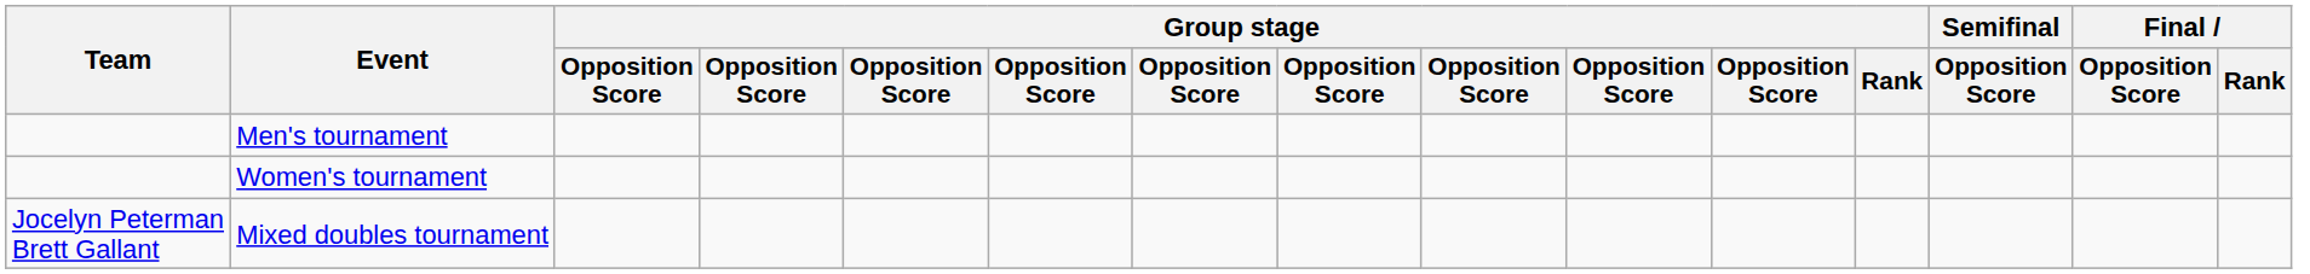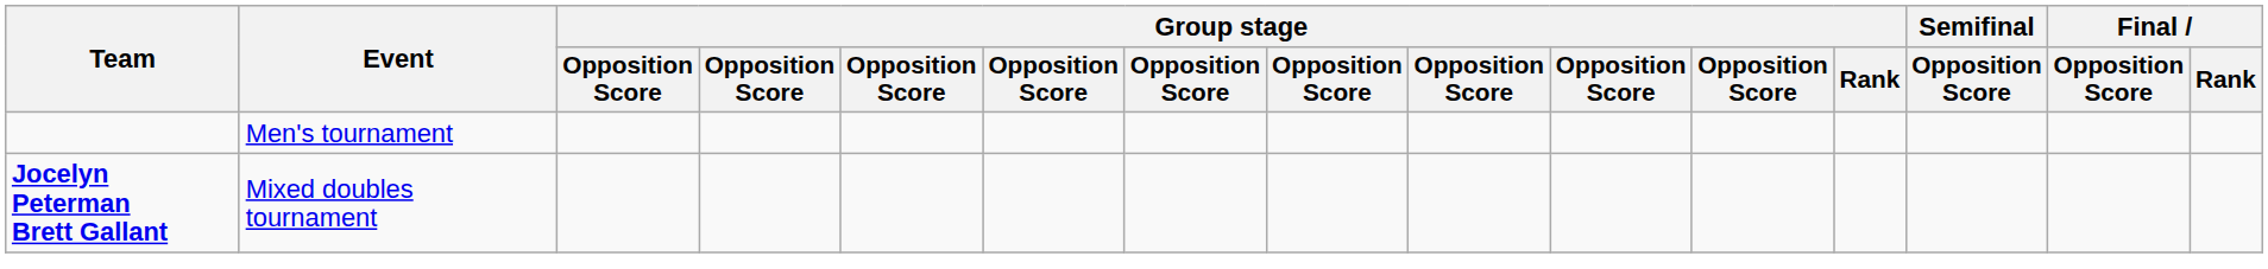 <table class=wikitable style=font-size:90%;text-align:center>
 <tr>
 <th rowspan=2>Team</th>
 <th rowspan=2>Event</th>
 <th colspan=10>Group stage</th>
 <th>Semifinal</th>
 <th colspan=2>Final / </th>
 </tr>
 <tr style="font-size:95%">
 <th>Opposition<br>Score</th>
 <th>Opposition<br>Score</th>
 <th>Opposition<br>Score</th>
 <th>Opposition<br>Score</th>
 <th>Opposition<br>Score</th>
 <th>Opposition<br>Score</th>
 <th>Opposition<br>Score</th>
 <th>Opposition<br>Score</th>
 <th>Opposition<br>Score</th>
 <th>Rank</th>
 <th>Opposition<br>Score</th>
 <th>Opposition<br>Score</th>
 <th>Rank</th>
 </tr>
 <tr>
 <td align=left></td>
 <td align=left><a href='#'>Men's tournament</a></td>
 <td></td>
 <td></td>
 <td></td>
 <td></td>
 <td></td>
 <td></td>
 <td></td>
 <td></td>
 <td></td>
 <td></td>
 <td></td>
 <td></td>
 <td></td>
 </tr>
 <tr>
-<td align=left></td>
-<td align=left><a href='#'>Women's tournament</a></td>
-<td></td>
-<td></td>
-<td></td>
-<td></td>
-<td></td>
-<td></td>
-<td></td>
-<td></td>
-<td></td>
-<td></td>
-<td></td>
-<td></td>
-<td></td>
-</tr>
-<tr>
-<td align=left><a href='#'>Jocelyn Peterman</a><br><a href='#'>Brett Gallant</a></td>
+<td align=left><strong><a href='#'>Jocelyn Peterman</a><br><a href='#'>Brett Gallant</a></strong></td>
 <td align=left><a href='#'>Mixed doubles tournament</a></td>
 <td></td>
 <td></td>
 <td></td>
 <td></td>
 <td></td>
 <td></td>
 <td></td>
 <td></td>
 <td></td>
 <td></td>
 <td></td>
 <td></td>
 <td></td>
 </tr>
 </table>
